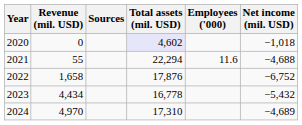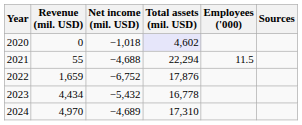 <table class="wikitable" style="text-align:right;">
 <tr>
 <th>Year</th>
 <th>Revenue<br>(mil. USD)</th>
-<th>Sources</th>
+<th>Net income<br>(mil. USD)</th>
 <th>Total assets<br>(mil. USD)</th>
 <th>Employees<br>('000)</th>
-<th>Net income<br>(mil. USD)</th>
+<th>Sources</th>
 </tr>
 <tr>
 <td align=left>2020</td>
 <td>0</td>
-<td></td>
+<td>−1,018</td>
 <td style="background: lavender;">4,602</td>
 <td></td>
-<td>−1,018</td>
+<td></td>
 </tr>
 <tr>
 <td align=left>2021</td>
 <td>55</td>
+<td>−4,688</td>
+<td>22,294</td>
+<td>11.5</td>
 <td></td>
-<td>22,294</td>
-<td>11.6</td>
-<td>−4,688</td>
 </tr>
 <tr>
 <td align=left>2022</td>
-<td>1,658</td>
-<td></td>
+<td>1,659</td>
+<td>−6,752</td>
 <td>17,876</td>
 <td></td>
-<td>−6,752</td>
+<td></td>
 </tr>
 <tr>
 <td align=left>2023</td>
 <td>4,434</td>
-<td></td>
+<td>−5,432</td>
 <td>16,778</td>
 <td></td>
-<td>−5,432</td>
+<td></td>
 </tr>
 <tr>
 <td align=left>2024</td>
 <td>4,970</td>
-<td></td>
+<td>−4,689</td>
 <td>17,310</td>
 <td></td>
-<td>−4,689</td>
+<td></td>
 </tr>
 </table>
